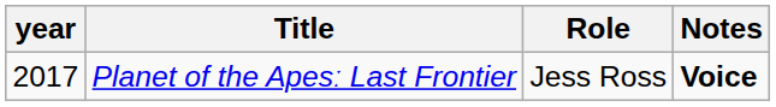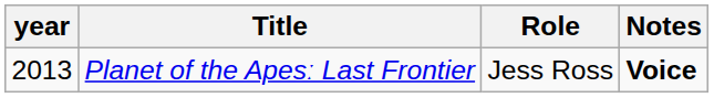 <table class="wikitable">
 <tr>
 <th>year</th>
 <th>Title</th>
 <th>Role</th>
 <th>Notes</th>
 </tr>
 <tr>
-<td>2017</td>
+<td>2013</td>
 <td><em><a href='#'>Planet of the Apesː Last Frontier</a></em></td>
 <td>Jess Ross</td>
 <td><strong>Voice</strong></td>
 </tr>
 </table>
